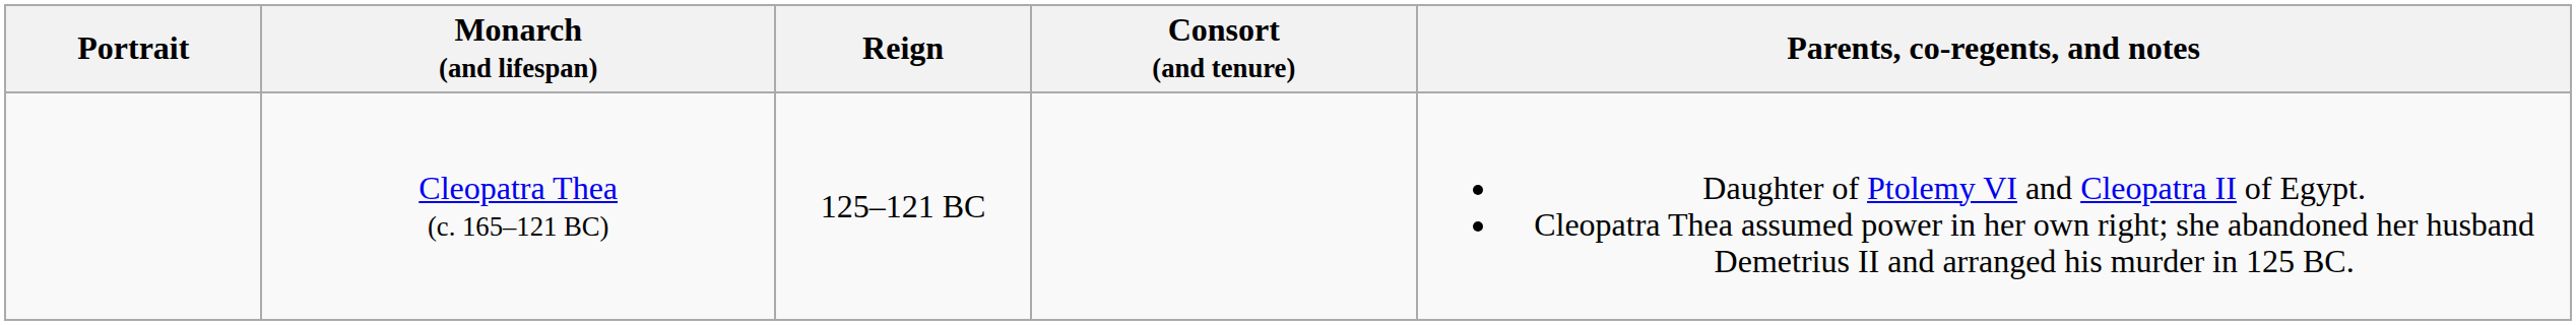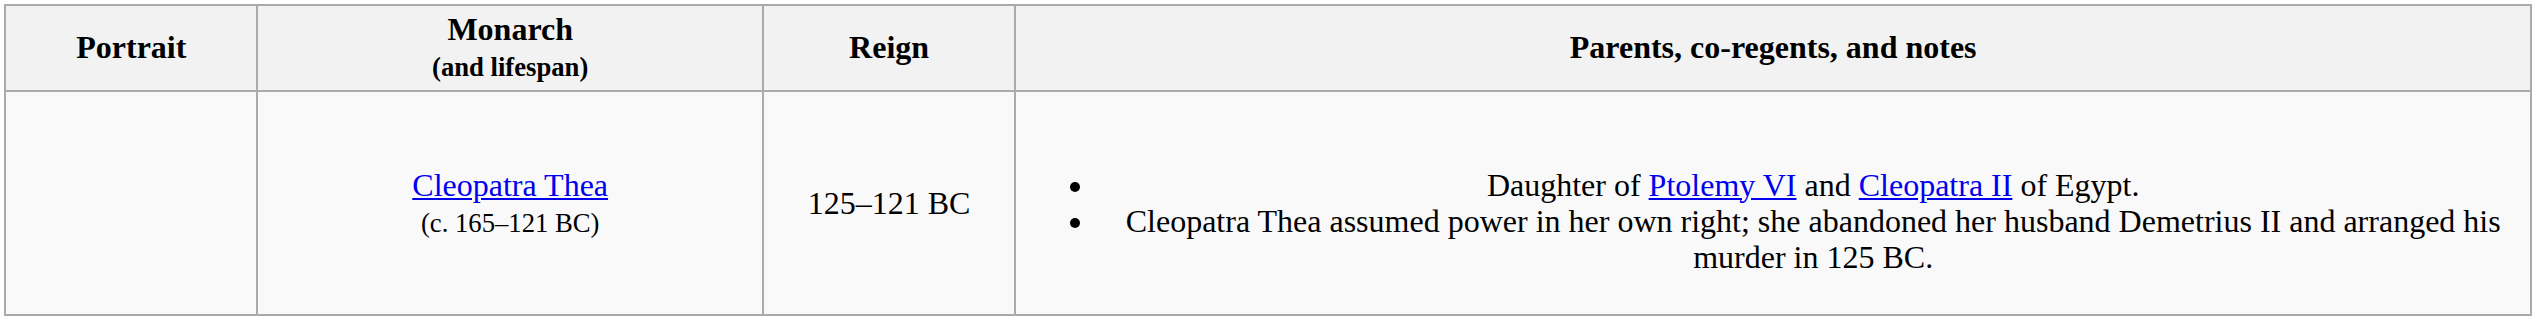 <table width=100% class="wikitable">
 <tr>
 <th width=10%>Portrait</th>
 <th width=20%>Monarch<br><small>(and lifespan)</small></th>
 <th width=10%>Reign</th>
-<th width=15%>Consort<br><small>(and tenure)</small></th>
 <th>Parents, co-regents, and notes</th>
 </tr>
 <tr>
 <td align="center"></td>
 <td align="center"><a href='#'>Cleopatra Thea</a><br><small>(c. 165–121 BC)</small></td>
 <td align="center">125–121 BC</td>
-<td align="center"></td>
 <td align="center"><br><ul><li>Daughter of <a href='#'>Ptolemy VI</a> and <a href='#'>Cleopatra II</a> of Egypt.</li><li>Cleopatra Thea assumed power in her own right; she abandoned her husband Demetrius II and arranged his murder in 125 BC.</li></ul></td>
 </tr>
 </table>
